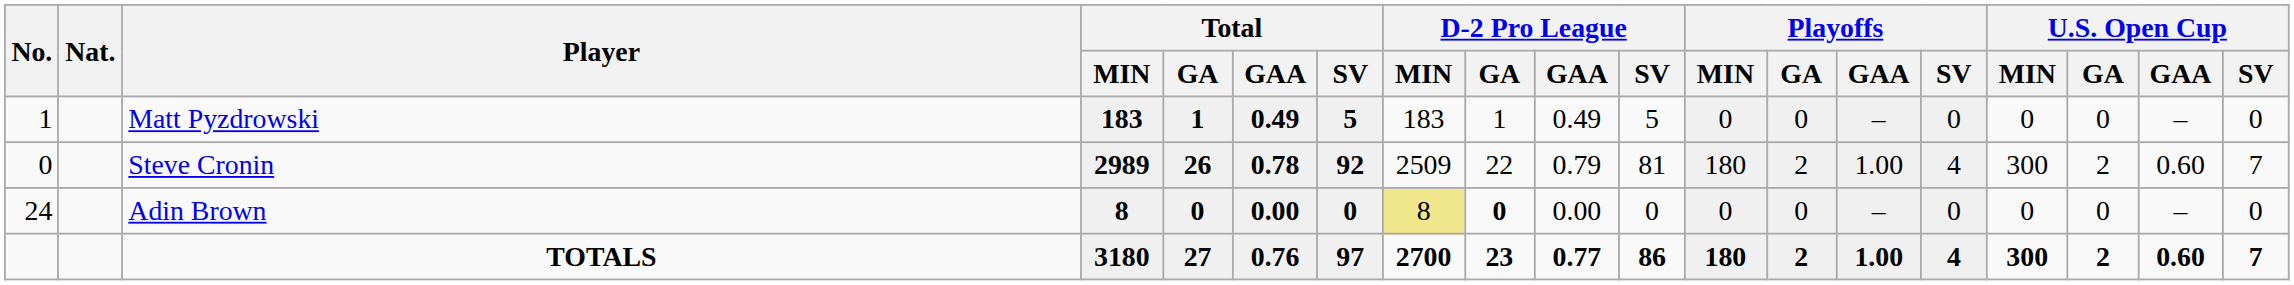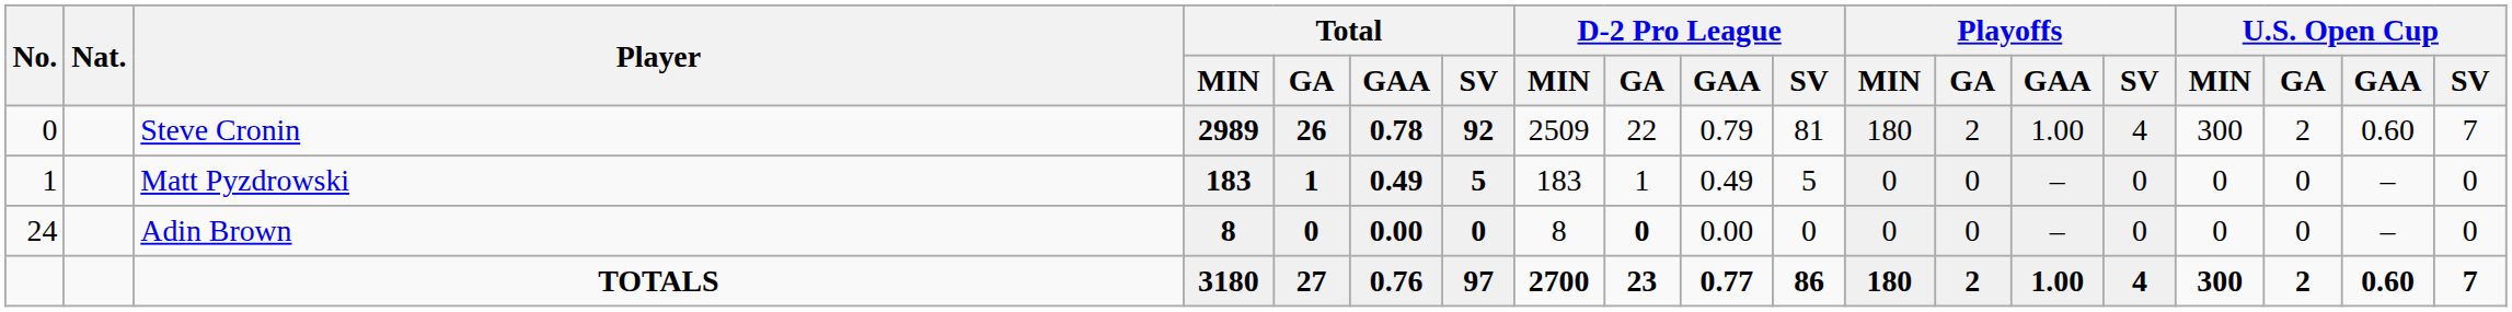 <table class="wikitable" style="font-size:95%; text-align:center;">
 <tr>
 <th rowspan="2" width="1%">No.</th>
 <th rowspan="2" width="1%">Nat.</th>
 <th rowspan="2" width="42%">Player</th>
 <th colspan="4">Total</th>
 <th colspan="4"><a href='#'>D-2 Pro League</a></th>
 <th colspan="4"><a href='#'>Playoffs</a></th>
 <th colspan="4"><a href='#'>U.S. Open Cup</a></th>
 </tr>
 <tr>
 <th width=60>MIN</th>
 <th width=60>GA</th>
 <th width=60>GAA</th>
 <th width=60>SV</th>
 <th width=60>MIN</th>
 <th width=60>GA</th>
 <th width=60>GAA</th>
 <th width=60>SV</th>
 <th width=60>MIN</th>
 <th width=60>GA</th>
 <th width=60>GAA</th>
 <th width=60>SV</th>
 <th width=60>MIN</th>
 <th width=60>GA</th>
 <th width=60>GAA</th>
 <th width=60>SV</th>
 </tr>
 <tr>
+<td style="text-align: right;">0</td>
+<td></td>
+<td style="text-align: left;"><a href='#'>Steve Cronin</a></td>
+<td style="background: #F0F0F0;"><strong>2989</strong></td>
+<td style="background: #F0F0F0;"><strong>26</strong></td>
+<td style="background: #F0F0F0;"><strong>0.78</strong></td>
+<td style="background: #F0F0F0;"><strong>92</strong></td>
+<td>2509</td>
+<td>22</td>
+<td>0.79</td>
+<td>81</td>
+<td style="background: #F0F0F0;">180</td>
+<td style="background: #F0F0F0;">2</td>
+<td style="background: #F0F0F0;">1.00</td>
+<td style="background: #F0F0F0;">4</td>
+<td>300</td>
+<td>2</td>
+<td>0.60</td>
+<td>7</td>
+</tr>
+<tr>
 <td style="text-align: right;">1</td>
 <td></td>
 <td style="text-align: left;"><a href='#'>Matt Pyzdrowski</a></td>
 <td style="background: #F0F0F0;"><strong>183</strong></td>
 <td style="background: #F0F0F0;"><strong>1</strong></td>
 <td style="background: #F0F0F0;"><strong>0.49</strong></td>
 <td style="background: #F0F0F0;"><strong>5</strong></td>
 <td>183</td>
 <td>1</td>
 <td>0.49</td>
 <td>5</td>
 <td style="background: #F0F0F0;">0</td>
 <td style="background: #F0F0F0;">0</td>
 <td style="background: #F0F0F0;">–</td>
 <td style="background: #F0F0F0;">0</td>
 <td>0</td>
 <td>0</td>
 <td>–</td>
 <td>0</td>
 </tr>
 <tr>
-<td style="text-align: right;">0</td>
-<td></td>
-<td style="text-align: left;"><a href='#'>Steve Cronin</a></td>
-<td style="background: #F0F0F0;"><strong>2989</strong></td>
-<td style="background: #F0F0F0;"><strong>26</strong></td>
-<td style="background: #F0F0F0;"><strong>0.78</strong></td>
-<td style="background: #F0F0F0;"><strong>92</strong></td>
-<td>2509</td>
-<td>22</td>
-<td>0.79</td>
-<td>81</td>
-<td style="background: #F0F0F0;">180</td>
-<td style="background: #F0F0F0;">2</td>
-<td style="background: #F0F0F0;">1.00</td>
-<td style="background: #F0F0F0;">4</td>
-<td>300</td>
-<td>2</td>
-<td>0.60</td>
-<td>7</td>
-</tr>
-<tr>
 <td style="text-align: right;">24</td>
 <td></td>
 <td style="text-align: left;"><a href='#'>Adin Brown</a></td>
 <td style="background: #F0F0F0;"><strong>8</strong></td>
 <td style="background: #F0F0F0;"><strong>0</strong></td>
 <td style="background: #F0F0F0;"><strong>0.00</strong></td>
 <td style="background: #F0F0F0;"><strong>0</strong></td>
-<td style="background: khaki;">8</td>
+<td>8</td>
 <td><strong>0</strong></td>
 <td>0.00</td>
 <td>0</td>
 <td style="background: #F0F0F0;">0</td>
 <td style="background: #F0F0F0;">0</td>
 <td style="background: #F0F0F0;">–</td>
 <td style="background: #F0F0F0;">0</td>
 <td>0</td>
 <td>0</td>
 <td>–</td>
 <td>0</td>
 </tr>
 <tr>
 <td></td>
 <td></td>
 <td><strong>TOTALS</strong></td>
 <td style="background: #F0F0F0;"><strong>3180</strong></td>
 <td style="background: #F0F0F0;"><strong>27</strong></td>
 <td style="background: #F0F0F0;"><strong>0.76</strong></td>
 <td style="background: #F0F0F0;"><strong>97</strong></td>
 <td><strong>2700</strong></td>
 <td><strong>23</strong></td>
 <td><strong>0.77</strong></td>
 <td><strong>86</strong></td>
 <td style="background: #F0F0F0;"><strong>180</strong></td>
 <td style="background: #F0F0F0;"><strong>2</strong></td>
 <td style="background: #F0F0F0;"><strong>1.00</strong></td>
 <td style="background: #F0F0F0;"><strong>4</strong></td>
 <td><strong>300</strong></td>
 <td><strong>2</strong></td>
 <td><strong>0.60</strong></td>
 <td><strong>7</strong></td>
 </tr>
 </table>
